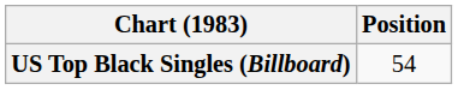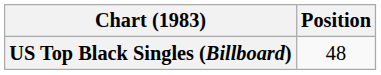 <table class="wikitable plainrowheaders">
 <tr>
 <th>Chart (1983)</th>
 <th>Position</th>
 </tr>
 <tr>
 <th scope="row">US Top Black Singles (<em>Billboard</em>)</th>
-<td align="center">54</td>
+<td align="center">48</td>
 </tr>
 </table>
